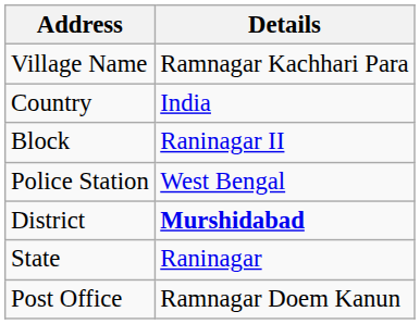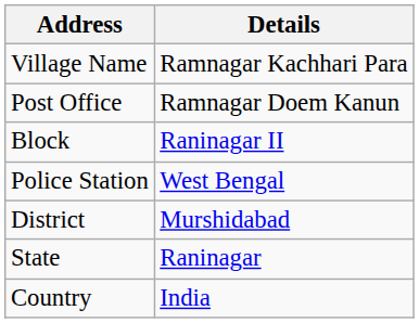 <table class="wikitable">
 <tr>
 <th>Address</th>
 <th>Details</th>
 </tr>
 <tr>
 <td>Village Name</td>
 <td>Ramnagar Kachhari Para</td>
 </tr>
 <tr>
-<td>Country</td>
-<td> <a href='#'>India</a></td>
+<td>Post Office</td>
+<td>Ramnagar Doem Kanun</td>
 </tr>
 <tr>
 <td>Block</td>
 <td><a href='#'>Raninagar II</a></td>
 </tr>
 <tr>
 <td>Police Station</td>
 <td><a href='#'>West Bengal</a></td>
 </tr>
 <tr>
 <td>District</td>
-<td><strong><a href='#'>Murshidabad</a></strong></td>
+<td><a href='#'>Murshidabad</a></td>
 </tr>
 <tr>
 <td>State</td>
 <td><a href='#'>Raninagar</a></td>
 </tr>
 <tr>
-<td>Post Office</td>
-<td>Ramnagar Doem Kanun</td>
+<td>Country</td>
+<td> <a href='#'>India</a></td>
 </tr>
 </table>
